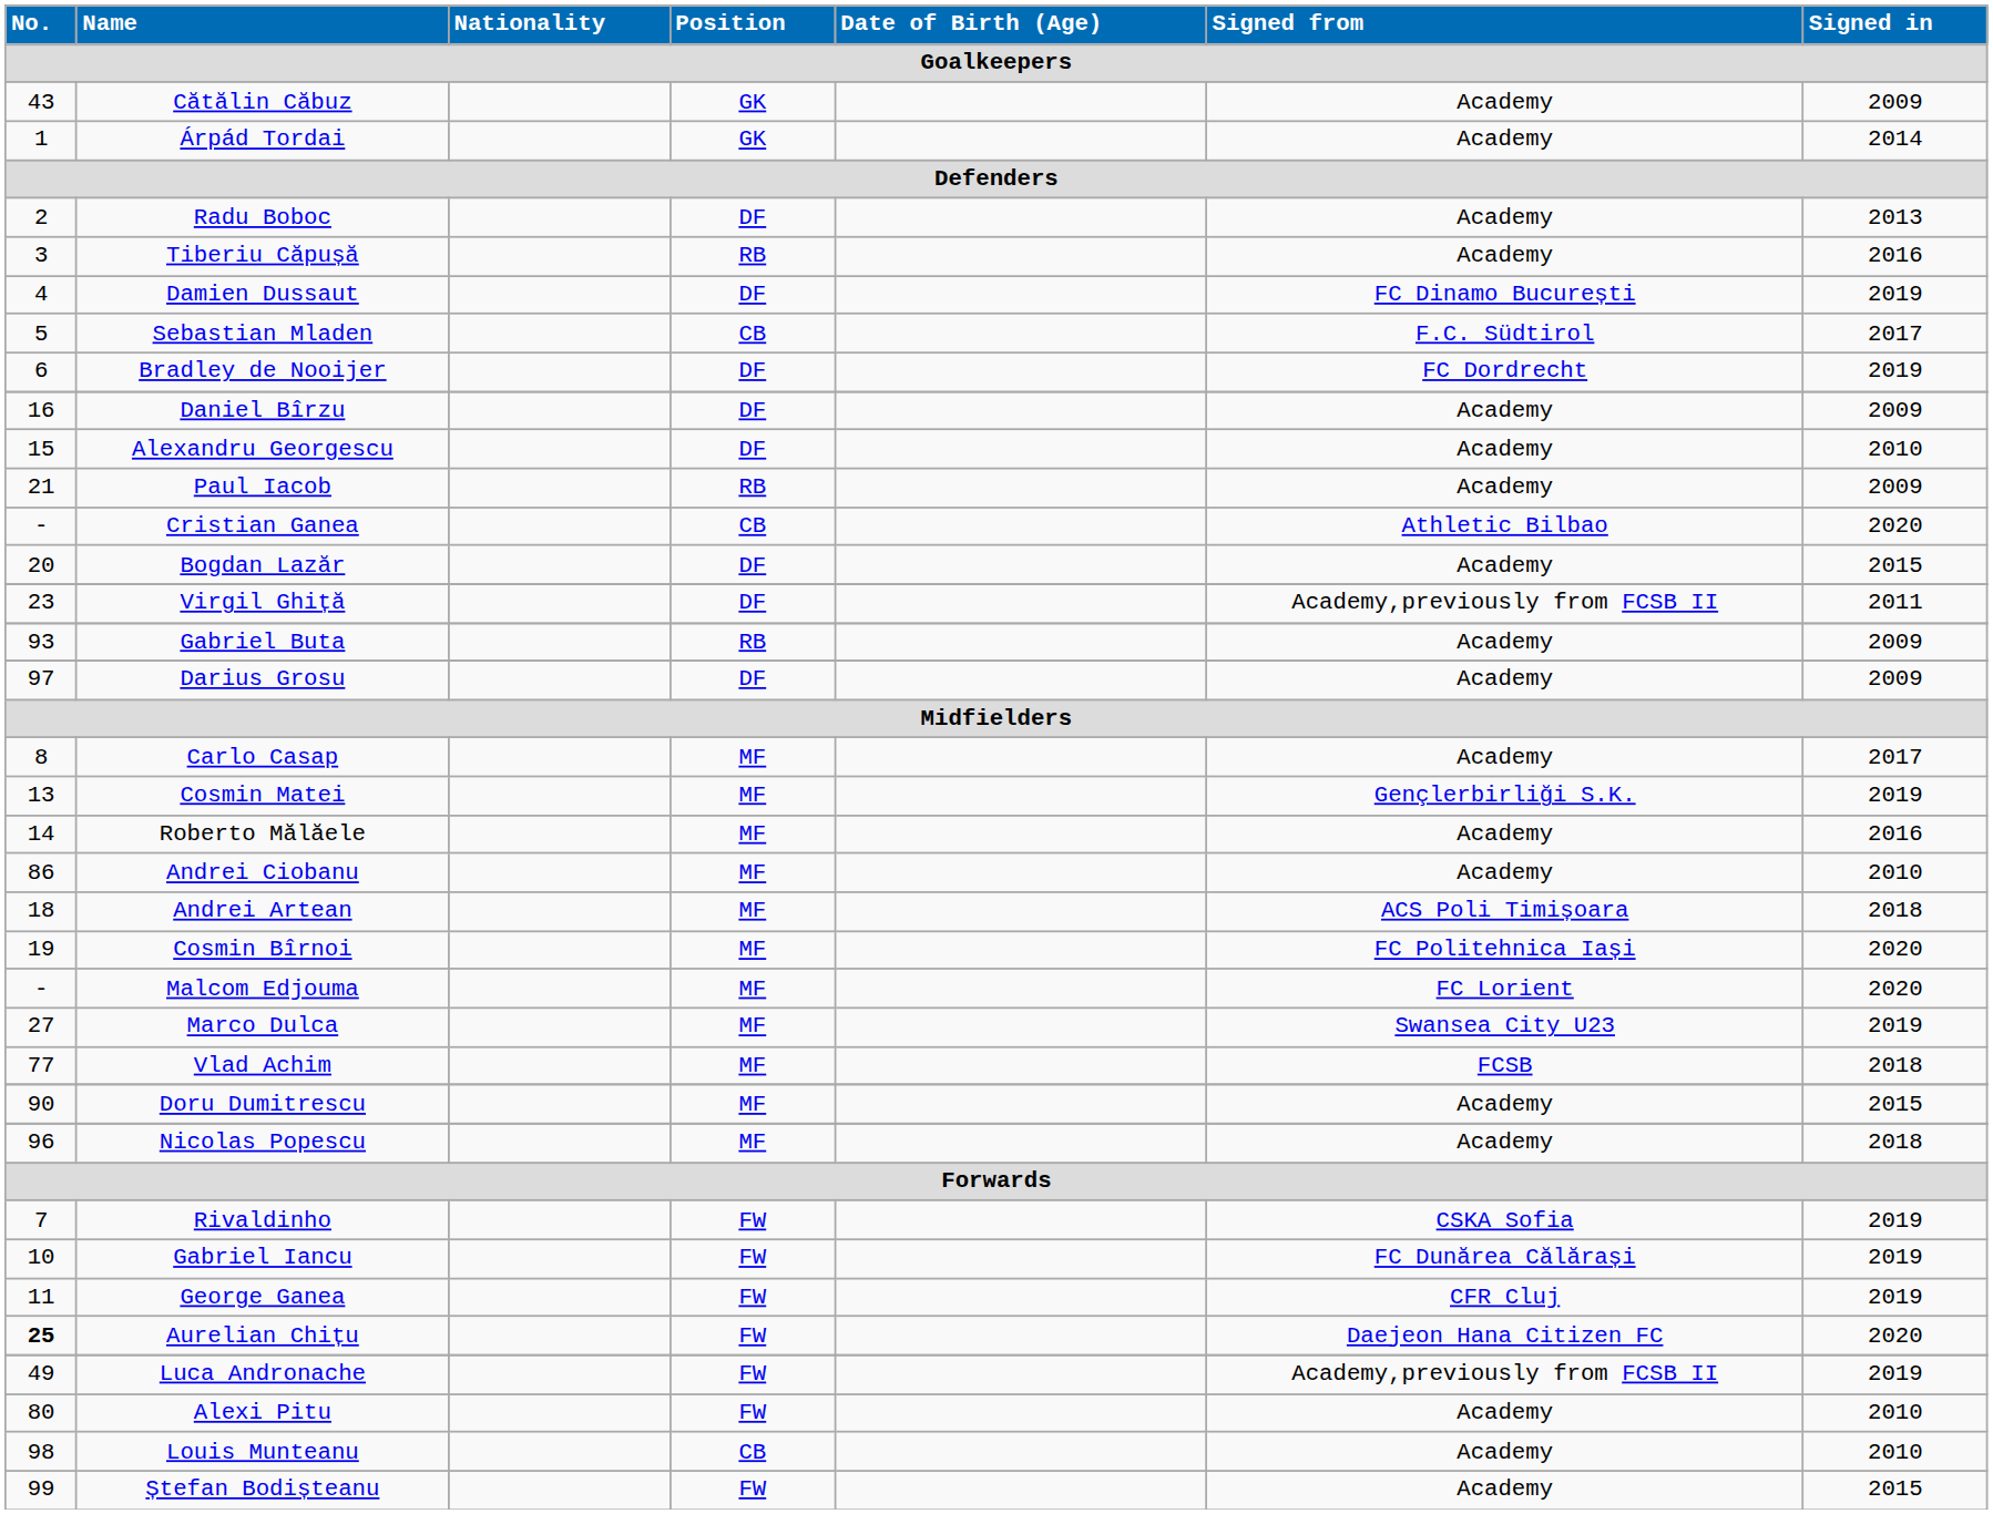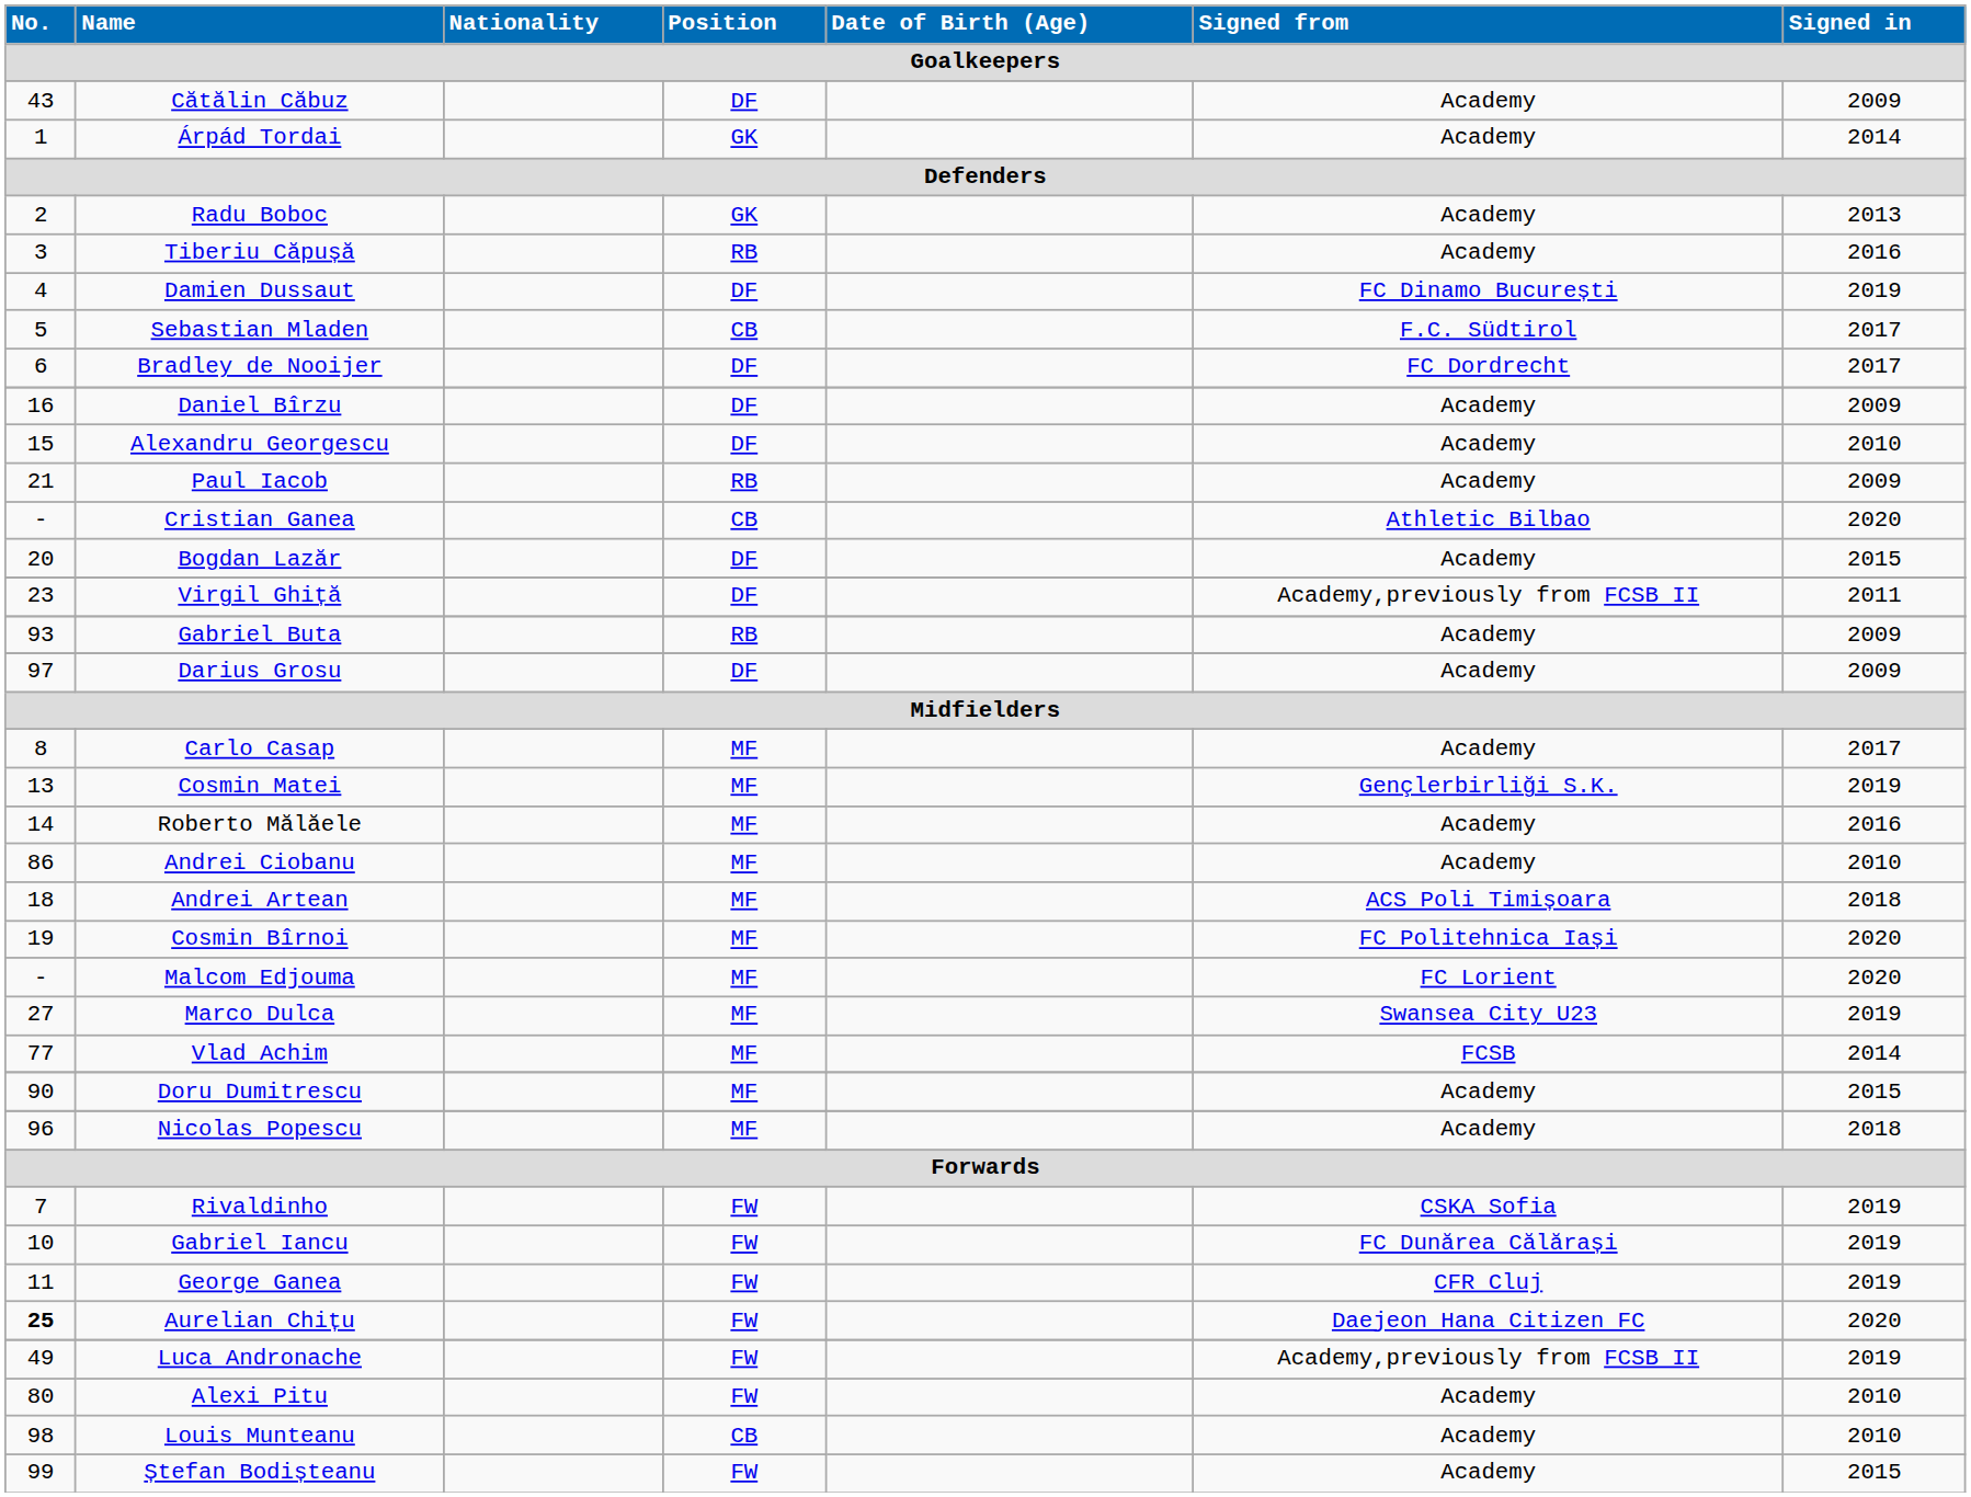 <table class="wikitable"  style="text-align:center; font-size:90%; width:80%;">
 <tr>
 <th style="background:#006cb5; color:white; text-align:left;">No.</th>
 <th style="background:#006cb5; color:white; text-align:left;">Name</th>
 <th style="background:#006cb5; color:white; text-align:left;">Nationality</th>
 <th style="background:#006cb5; color:white; text-align:left;">Position</th>
 <th style="background:#006cb5; color:white; text-align:left;">Date of Birth (Age)</th>
 <th style="background:#006cb5; color:white; text-align:left;">Signed from</th>
 <th style="background:#006cb5; color:white; text-align:left;">Signed in</th>
 </tr>
 <tr>
 <th colspan="10"  style="background:#dcdcdc; text-align:centre;">Goalkeepers</th>
 </tr>
 <tr>
 <td>43</td>
 <td><a href='#'>Cătălin Căbuz</a></td>
 <td></td>
-<td><a href='#'>GK</a></td>
+<td><a href='#'>DF</a></td>
 <td></td>
 <td>Academy</td>
 <td>2009</td>
 </tr>
 <tr>
 <td>1</td>
 <td><a href='#'>Árpád Tordai</a></td>
 <td> </td>
 <td><a href='#'>GK</a></td>
 <td></td>
 <td>Academy</td>
 <td>2014</td>
 </tr>
 <tr>
 <th colspan="10"  style="background:#dcdcdc; text-align:centre;">Defenders</th>
 </tr>
 <tr>
 <td>2</td>
 <td><a href='#'>Radu Boboc</a></td>
 <td></td>
-<td><a href='#'>DF</a></td>
+<td><a href='#'>GK</a></td>
 <td></td>
 <td>Academy</td>
 <td>2013</td>
 </tr>
 <tr>
 <td>3</td>
 <td><a href='#'>Tiberiu Căpușă</a></td>
 <td></td>
 <td><a href='#'>RB</a></td>
 <td></td>
 <td>Academy</td>
 <td>2016</td>
 </tr>
 <tr>
 <td>4</td>
 <td><a href='#'>Damien Dussaut</a></td>
 <td> </td>
 <td><a href='#'>DF</a></td>
 <td></td>
 <td><a href='#'>FC Dinamo București</a></td>
 <td>2019</td>
 </tr>
 <tr>
 <td>5</td>
 <td><a href='#'>Sebastian Mladen</a></td>
 <td></td>
 <td><a href='#'>CB</a></td>
 <td></td>
 <td><a href='#'>F.C. Südtirol</a></td>
 <td>2017</td>
 </tr>
 <tr>
 <td>6</td>
 <td><a href='#'>Bradley de Nooijer</a></td>
 <td></td>
 <td><a href='#'>DF</a></td>
 <td></td>
 <td><a href='#'>FC Dordrecht</a></td>
-<td>2019</td>
+<td>2017</td>
 </tr>
 <tr>
 </tr>
 <tr>
 <td>16</td>
 <td><a href='#'>Daniel Bîrzu</a></td>
 <td></td>
 <td><a href='#'>DF</a></td>
 <td></td>
 <td>Academy</td>
 <td>2009</td>
 </tr>
 <tr>
 <td>15</td>
 <td><a href='#'>Alexandru Georgescu</a></td>
 <td></td>
 <td><a href='#'>DF</a></td>
 <td></td>
 <td>Academy</td>
 <td>2010</td>
 </tr>
 <tr>
 <td>21</td>
 <td><a href='#'>Paul Iacob</a></td>
 <td></td>
 <td><a href='#'>RB</a></td>
 <td></td>
 <td>Academy</td>
 <td>2009</td>
 </tr>
 <tr>
 <td>-</td>
 <td><a href='#'>Cristian Ganea</a></td>
 <td></td>
 <td><a href='#'>CB</a></td>
 <td></td>
 <td><a href='#'>Athletic Bilbao</a></td>
 <td>2020</td>
 </tr>
 <tr>
 <td>20</td>
 <td><a href='#'>Bogdan Lazăr</a></td>
 <td></td>
 <td><a href='#'>DF</a></td>
 <td></td>
 <td>Academy</td>
 <td>2015</td>
 </tr>
 <tr>
 </tr>
 <tr>
 <td>23</td>
 <td><a href='#'>Virgil Ghiță</a></td>
 <td></td>
 <td><a href='#'>DF</a></td>
 <td></td>
 <td>Academy,previously from <a href='#'>FCSB II</a></td>
 <td>2011</td>
 </tr>
 <tr>
 </tr>
 <tr>
 <td>93</td>
 <td><a href='#'>Gabriel Buta</a></td>
 <td></td>
 <td><a href='#'>RB</a></td>
 <td></td>
 <td>Academy</td>
 <td>2009</td>
 </tr>
 <tr>
 </tr>
 <tr>
 <td>97</td>
 <td><a href='#'>Darius Grosu</a></td>
 <td></td>
 <td><a href='#'>DF</a></td>
 <td></td>
 <td>Academy</td>
 <td>2009</td>
 </tr>
 <tr>
 <th colspan="10"  style="background:#dcdcdc; text-align:centre;">Midfielders</th>
 </tr>
 <tr>
 <td>8</td>
 <td><a href='#'>Carlo Casap</a></td>
 <td></td>
 <td><a href='#'>MF</a></td>
 <td></td>
 <td>Academy</td>
 <td>2017</td>
 </tr>
 <tr>
 <td>13</td>
 <td><a href='#'>Cosmin Matei</a></td>
 <td></td>
 <td><a href='#'>MF</a></td>
 <td></td>
 <td><a href='#'>Gençlerbirliği S.K.</a></td>
 <td>2019</td>
 </tr>
 <tr>
 <td>14</td>
 <td>Roberto Mălăele</td>
 <td></td>
 <td><a href='#'>MF</a></td>
 <td></td>
 <td>Academy</td>
 <td>2016</td>
 </tr>
 <tr>
 <td>86</td>
 <td><a href='#'>Andrei Ciobanu</a></td>
 <td></td>
 <td><a href='#'>MF</a></td>
 <td></td>
 <td>Academy</td>
 <td>2010</td>
 </tr>
 <tr>
 <td>18</td>
 <td><a href='#'>Andrei Artean</a></td>
 <td></td>
 <td><a href='#'>MF</a></td>
 <td></td>
 <td><a href='#'>ACS Poli Timișoara</a></td>
 <td>2018</td>
 </tr>
 <tr>
 <td>19</td>
 <td><a href='#'>Cosmin Bîrnoi</a></td>
 <td></td>
 <td><a href='#'>MF</a></td>
 <td></td>
 <td><a href='#'>FC Politehnica Iași</a></td>
 <td>2020</td>
 </tr>
 <tr>
 <td>-</td>
 <td><a href='#'>Malcom Edjouma</a></td>
 <td></td>
 <td><a href='#'>MF</a></td>
 <td></td>
 <td><a href='#'>FC Lorient</a></td>
 <td>2020</td>
 </tr>
 <tr>
 <td>27</td>
 <td><a href='#'>Marco Dulca</a></td>
 <td></td>
 <td><a href='#'>MF</a></td>
 <td></td>
 <td><a href='#'>Swansea City U23</a></td>
 <td>2019</td>
 </tr>
 <tr>
 <td>77</td>
 <td><a href='#'>Vlad Achim</a></td>
 <td></td>
 <td><a href='#'>MF</a></td>
 <td></td>
 <td><a href='#'>FCSB</a></td>
-<td>2018</td>
+<td>2014</td>
 </tr>
 <tr>
 </tr>
 <tr>
 <td>90</td>
 <td><a href='#'>Doru Dumitrescu</a></td>
 <td></td>
 <td><a href='#'>MF</a></td>
 <td></td>
 <td>Academy</td>
 <td>2015</td>
 </tr>
 <tr>
 </tr>
 <tr>
 <td>96</td>
 <td><a href='#'>Nicolas Popescu</a></td>
 <td></td>
 <td><a href='#'>MF</a></td>
 <td></td>
 <td>Academy</td>
 <td>2018</td>
 </tr>
 <tr>
 <th colspan="10"  style="background:#dcdcdc; text-align:centre;">Forwards</th>
 </tr>
 <tr>
 <td>7</td>
 <td><a href='#'>Rivaldinho</a></td>
 <td></td>
 <td><a href='#'>FW</a></td>
 <td></td>
 <td><a href='#'>CSKA Sofia</a></td>
 <td>2019</td>
 </tr>
 <tr>
 <td>10</td>
 <td><a href='#'>Gabriel Iancu</a></td>
 <td></td>
 <td><a href='#'>FW</a></td>
 <td></td>
 <td><a href='#'>FC Dunărea Călărași</a></td>
 <td>2019</td>
 </tr>
 <tr>
 <td>11</td>
 <td><a href='#'>George Ganea</a></td>
 <td></td>
 <td><a href='#'>FW</a></td>
 <td></td>
 <td><a href='#'>CFR Cluj</a></td>
 <td>2019</td>
 </tr>
 <tr>
 <td><strong>25</strong></td>
 <td><a href='#'>Aurelian Chițu</a></td>
 <td></td>
 <td><a href='#'>FW</a></td>
 <td></td>
 <td><a href='#'>Daejeon Hana Citizen FC</a></td>
 <td>2020</td>
 </tr>
 <tr>
 </tr>
 <tr>
 <td>49</td>
 <td><a href='#'>Luca Andronache</a></td>
 <td></td>
 <td><a href='#'>FW</a></td>
 <td></td>
 <td>Academy,previously from <a href='#'>FCSB II</a></td>
 <td>2019</td>
 </tr>
 <tr>
 <td>80</td>
 <td><a href='#'>Alexi Pitu</a></td>
 <td></td>
 <td><a href='#'>FW</a></td>
 <td></td>
 <td>Academy</td>
 <td>2010</td>
 </tr>
 <tr>
 <td>98</td>
 <td><a href='#'>Louis Munteanu</a></td>
 <td></td>
 <td><a href='#'>CB</a></td>
 <td></td>
 <td>Academy</td>
 <td>2010</td>
 </tr>
 <tr>
 <td>99</td>
 <td><a href='#'>Ștefan Bodișteanu</a></td>
 <td></td>
 <td><a href='#'>FW</a></td>
 <td></td>
 <td>Academy</td>
 <td>2015</td>
 </tr>
 <tr>
 </tr>
 </table>
